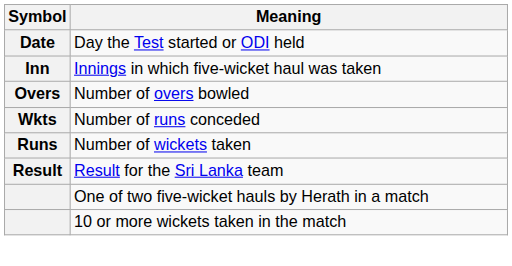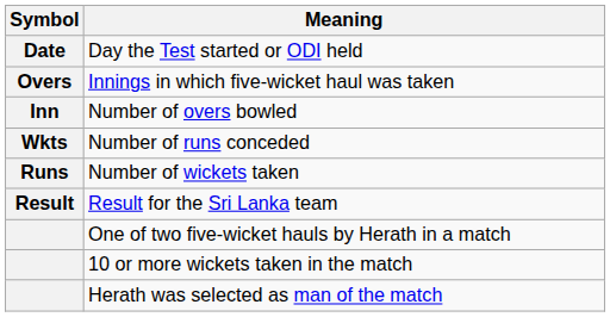 <table class="wikitable plainrowheaders" border="1">
 <tr>
 <th scope="col" style="width:50px">Symbol</th>
 <th scope="col" style="width:425px">Meaning</th>
 </tr>
 <tr>
 <th scope="row">Date</th>
 <td>Day the <a href='#'>Test</a> started or <a href='#'>ODI</a> held</td>
 </tr>
 <tr>
-<th scope="row">Inn</th>
+<th scope="row">Overs</th>
 <td><a href='#'>Innings</a> in which five-wicket haul was taken</td>
 </tr>
 <tr>
-<th scope="row">Overs</th>
+<th scope="row">Inn</th>
 <td>Number of <a href='#'>overs</a> bowled</td>
 </tr>
 <tr>
 <th scope="row">Wkts</th>
 <td>Number of <a href='#'>runs</a> conceded</td>
 </tr>
 <tr>
 <th scope="row">Runs</th>
 <td>Number of <a href='#'>wickets</a> taken</td>
 </tr>
 <tr>
 <th scope="row">Result</th>
 <td><a href='#'>Result</a> for the <a href='#'>Sri Lanka</a> team</td>
 </tr>
 <tr>
 <th scope="row"></th>
 <td>One of two five-wicket hauls by Herath in a match</td>
 </tr>
 <tr>
 <th scope="row"></th>
 <td>10 or more wickets taken in the match</td>
 </tr>
+<tr>
+<th scope="row"></th>
+<td>Herath was selected as <a href='#'>man of the match</a></td>
+</tr>
 </table>
